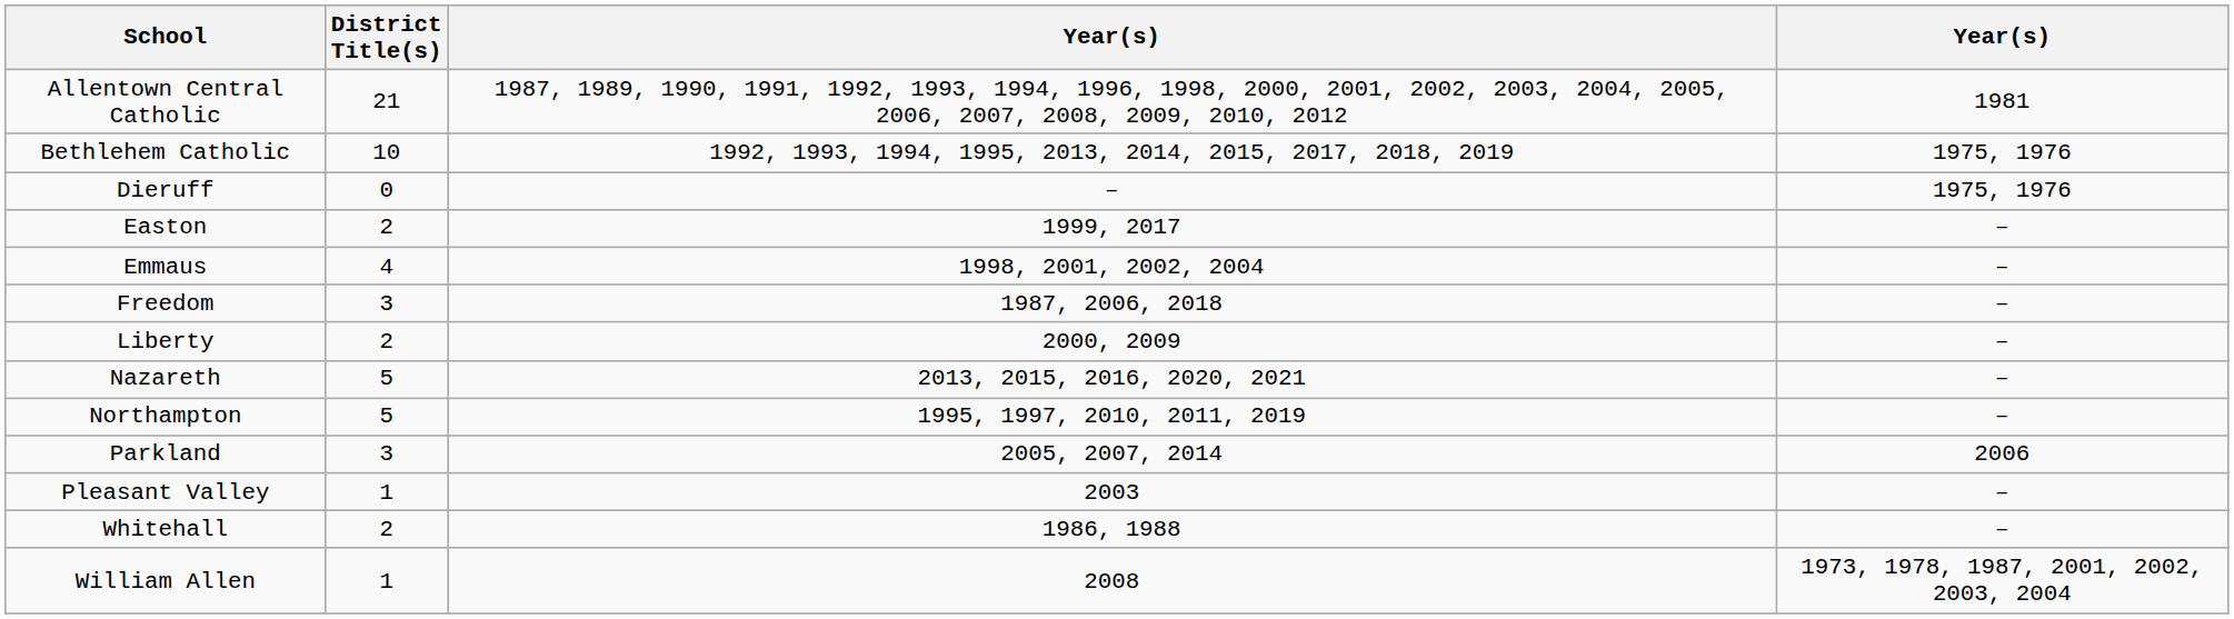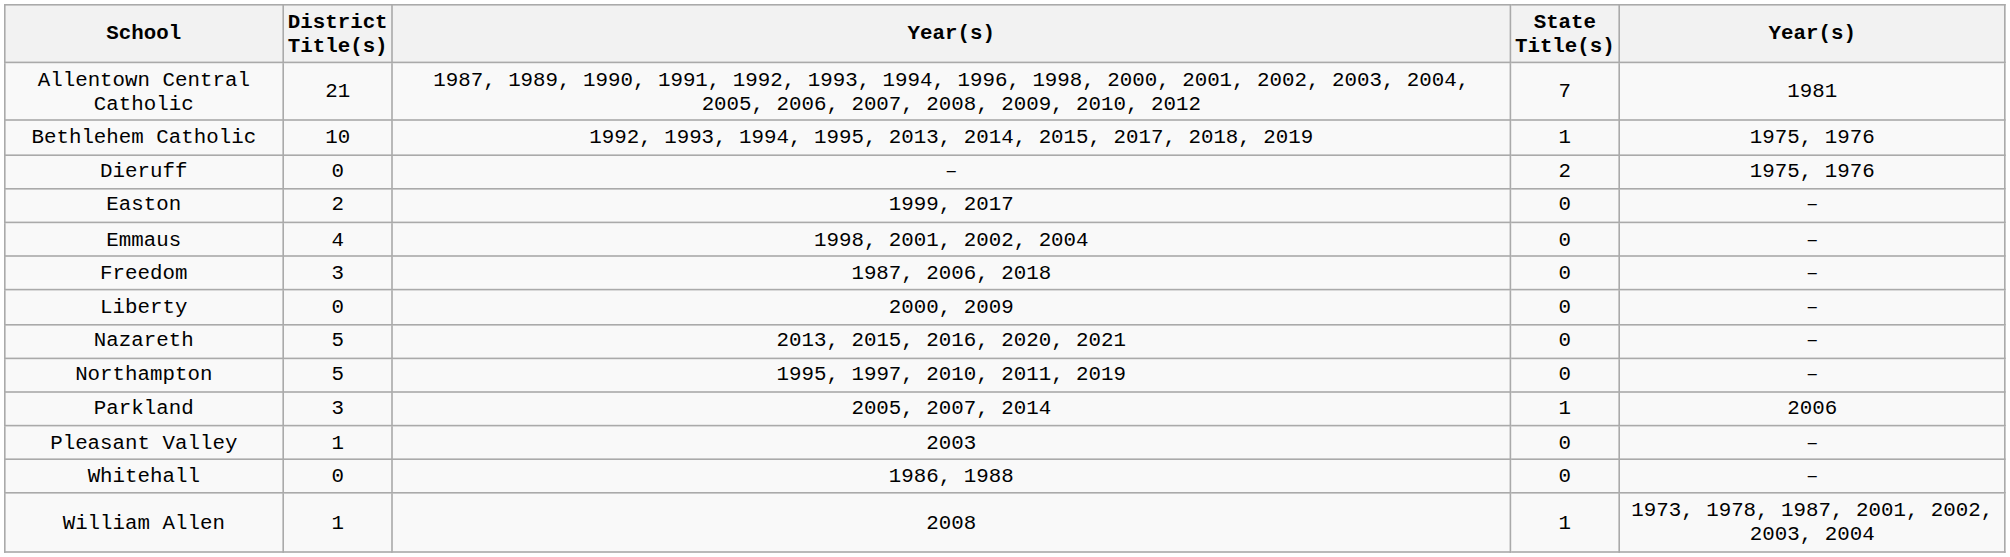 <table class="wikitable" style="text-align:center">
 <tr>
 <th>School</th>
 <th>District<br>Title(s)</th>
 <th>Year(s)</th>
+<th>State<br>Title(s)</th>
 <th>Year(s)</th>
 </tr>
 <tr>
 <td>Allentown Central Catholic</td>
 <td>21</td>
 <td>1987, 1989, 1990, 1991, 1992, 1993, 1994, 1996, 1998, 2000, 2001, 2002, 2003, 2004, 2005, 2006, 2007, 2008, 2009, 2010, 2012</td>
+<td>7</td>
 <td>1981</td>
 </tr>
 <tr>
 <td>Bethlehem Catholic</td>
 <td>10</td>
 <td>1992, 1993, 1994, 1995, 2013, 2014, 2015, 2017, 2018, 2019</td>
+<td>1</td>
 <td>1975, 1976</td>
 </tr>
 <tr>
 <td>Dieruff</td>
 <td>0</td>
 <td>–</td>
+<td>2</td>
 <td>1975, 1976</td>
 </tr>
 <tr>
 <td>Easton</td>
 <td>2</td>
 <td>1999, 2017</td>
+<td>0</td>
 <td>–</td>
 </tr>
 <tr>
 <td>Emmaus</td>
 <td>4</td>
 <td>1998, 2001, 2002, 2004</td>
+<td>0</td>
 <td>–</td>
 </tr>
 <tr>
 <td>Freedom</td>
 <td>3</td>
 <td>1987, 2006, 2018</td>
+<td>0</td>
 <td>–</td>
 </tr>
 <tr>
 <td>Liberty</td>
-<td>2</td>
+<td>0</td>
 <td>2000, 2009</td>
+<td>0</td>
 <td>–</td>
 </tr>
 <tr>
 <td>Nazareth</td>
 <td>5</td>
 <td>2013, 2015, 2016, 2020, 2021</td>
+<td>0</td>
 <td>–</td>
 </tr>
 <tr>
 <td>Northampton</td>
 <td>5</td>
 <td>1995, 1997, 2010, 2011, 2019</td>
+<td>0</td>
 <td>–</td>
 </tr>
 <tr>
 <td>Parkland</td>
 <td>3</td>
 <td>2005, 2007, 2014</td>
+<td>1</td>
 <td>2006</td>
 </tr>
 <tr>
 <td>Pleasant Valley</td>
 <td>1</td>
 <td>2003</td>
+<td>0</td>
 <td>–</td>
 </tr>
 <tr>
 <td>Whitehall</td>
-<td>2</td>
+<td>0</td>
 <td>1986, 1988</td>
+<td>0</td>
 <td>–</td>
 </tr>
 <tr>
 <td>William Allen</td>
 <td>1</td>
 <td>2008</td>
+<td>1</td>
 <td>1973, 1978, 1987, 2001, 2002, 2003, 2004</td>
 </tr>
 </table>
